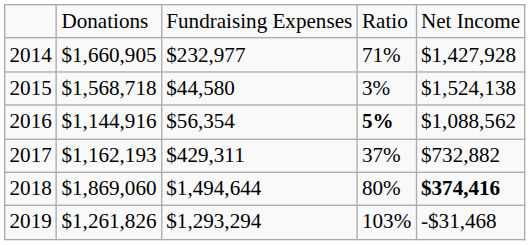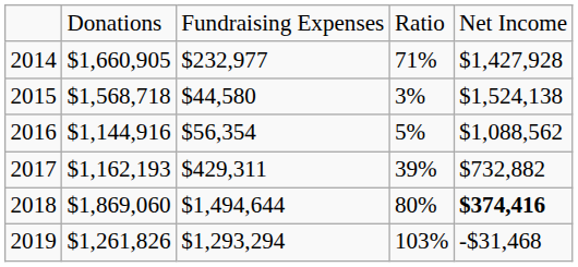 <table class="wikitable">
 <tr>
 <td></td>
 <td>Donations</td>
 <td>Fundraising Expenses</td>
 <td>Ratio</td>
 <td>Net Income</td>
 </tr>
 <tr>
 <td>2014</td>
 <td>$1,660,905</td>
 <td>$232,977</td>
 <td>71%</td>
 <td>$1,427,928</td>
 </tr>
 <tr>
 <td>2015</td>
 <td>$1,568,718</td>
 <td>$44,580</td>
 <td>3%</td>
 <td>$1,524,138</td>
 </tr>
 <tr>
 <td>2016</td>
 <td>$1,144,916</td>
 <td>$56,354</td>
-<td><strong>5%</strong></td>
+<td>5%</td>
 <td>$1,088,562</td>
 </tr>
 <tr>
 <td>2017</td>
 <td>$1,162,193</td>
 <td>$429,311</td>
-<td>37%</td>
+<td>39%</td>
 <td>$732,882</td>
 </tr>
 <tr>
 <td>2018</td>
 <td>$1,869,060</td>
 <td>$1,494,644</td>
 <td>80%</td>
 <td><strong>$374,416</strong></td>
 </tr>
 <tr>
 <td>2019</td>
 <td>$1,261,826</td>
 <td>$1,293,294</td>
 <td>103%</td>
 <td>-$31,468</td>
 </tr>
 </table>
